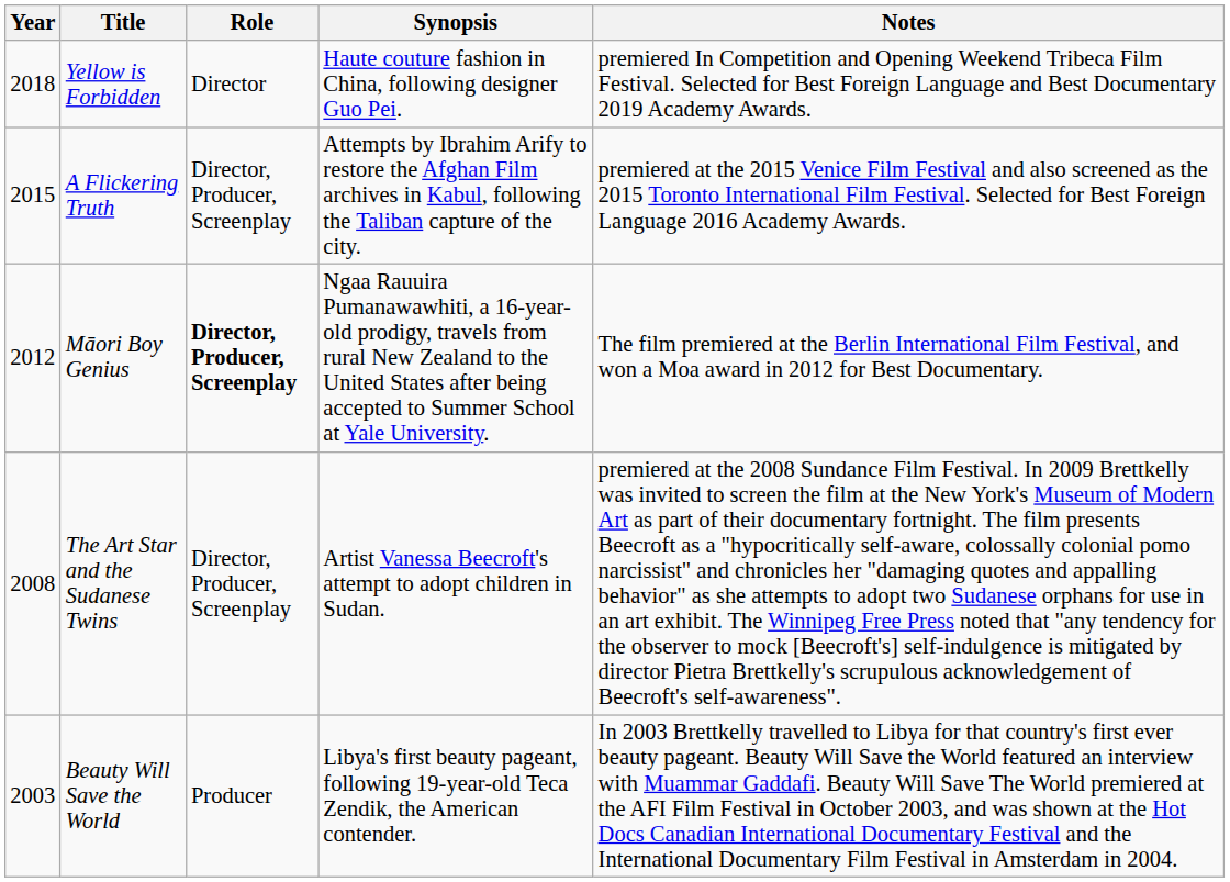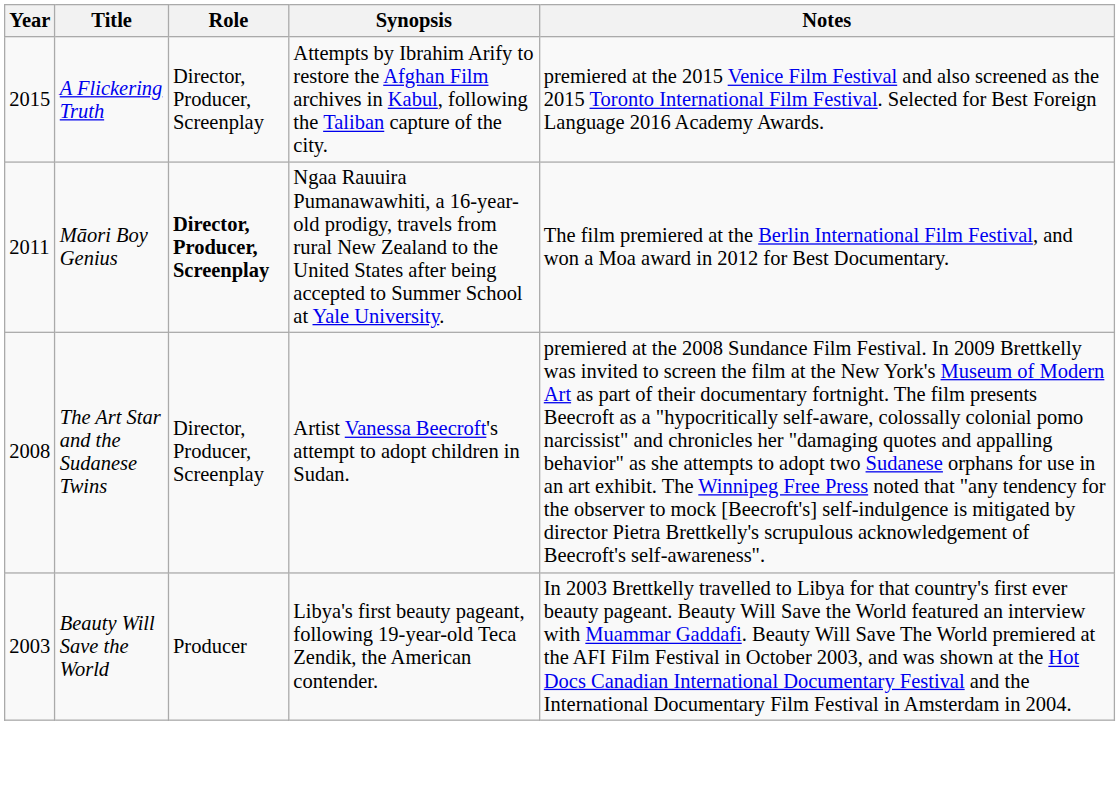 <table class="wikitable sortable">
 <tr>
 <th>Year</th>
 <th>Title</th>
 <th>Role</th>
 <th>Synopsis</th>
 <th>Notes</th>
 </tr>
 <tr>
-<td>2018</td>
-<td><em><a href='#'>Yellow is Forbidden</a></em></td>
-<td>Director</td>
-<td><a href='#'>Haute couture</a> fashion in China, following designer <a href='#'>Guo Pei</a>.</td>
-<td>premiered In Competition and Opening Weekend Tribeca Film Festival. Selected for Best Foreign Language and Best Documentary 2019 Academy Awards.</td>
-</tr>
-<tr>
 <td>2015</td>
 <td><em><a href='#'>A Flickering Truth</a></em></td>
 <td>Director, Producer, Screenplay</td>
 <td>Attempts by Ibrahim Arify to restore the <a href='#'>Afghan Film</a> archives in <a href='#'>Kabul</a>, following the <a href='#'>Taliban</a> capture of the city.</td>
 <td>premiered at the 2015 <a href='#'>Venice Film Festival</a> and also screened as the 2015 <a href='#'>Toronto International Film Festival</a>. Selected for Best Foreign Language 2016 Academy Awards.</td>
 </tr>
 <tr>
-<td>2012</td>
+<td>2011</td>
 <td><em>Māori Boy Genius</em></td>
 <td><strong>Director, Producer, Screenplay</strong></td>
 <td>Ngaa Rauuira Pumanawawhiti, a 16-year-old prodigy, travels from rural New Zealand to the United States after being accepted to Summer School at <a href='#'>Yale University</a>.</td>
 <td>The film premiered at the <a href='#'>Berlin International Film Festival</a>, and won a Moa award in 2012 for Best Documentary.</td>
 </tr>
 <tr>
 <td>2008</td>
 <td><em>The Art Star and the Sudanese Twins</em></td>
 <td>Director, Producer, Screenplay</td>
 <td>Artist <a href='#'>Vanessa Beecroft</a>'s attempt to adopt children in Sudan.</td>
 <td>premiered at the 2008 Sundance Film Festival. In 2009 Brettkelly was invited to screen the film at the New York's <a href='#'>Museum of Modern Art</a> as part of their documentary fortnight. The film presents Beecroft as a "hypocritically self-aware, colossally colonial pomo narcissist" and chronicles her "damaging quotes and appalling behavior" as she attempts to adopt two <a href='#'>Sudanese</a> orphans for use in an art exhibit. The <a href='#'>Winnipeg Free Press</a> noted that "any tendency for the observer to mock [Beecroft's] self-indulgence is mitigated by director Pietra Brettkelly's scrupulous acknowledgement of Beecroft's self-awareness".</td>
 </tr>
 <tr>
 <td>2003</td>
 <td><em>Beauty Will Save the World</em></td>
 <td>Producer</td>
 <td>Libya's first beauty pageant, following 19-year-old Teca Zendik, the American contender.</td>
 <td>In 2003 Brettkelly travelled to Libya for that country's first ever beauty pageant. Beauty Will Save the World featured an interview with <a href='#'>Muammar Gaddafi</a>. Beauty Will Save The World premiered at the AFI Film Festival in October 2003, and was shown at the <a href='#'>Hot Docs Canadian International Documentary Festival</a> and the International Documentary Film Festival in Amsterdam in 2004.</td>
 </tr>
 </table>
